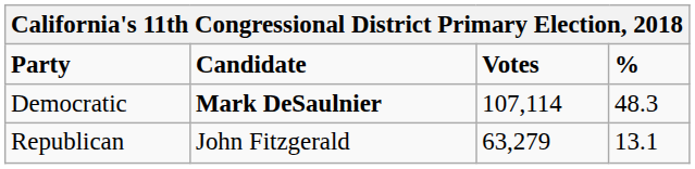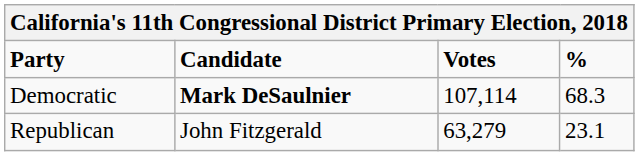 <table class="wikitable">
 <tr>
 <th colspan="4">California's 11th Congressional District Primary Election, 2018</th>
 </tr>
 <tr>
 <td><strong>Party</strong></td>
 <td><strong>Candidate</strong></td>
 <td><strong>Votes</strong></td>
 <td><strong>%</strong></td>
 </tr>
 <tr>
 <td>Democratic</td>
 <td><strong>Mark DeSaulnier</strong></td>
 <td>107,114</td>
-<td>48.3</td>
+<td>68.3</td>
 </tr>
 <tr>
 <td>Republican</td>
 <td>John Fitzgerald</td>
 <td>63,279</td>
-<td>13.1</td>
+<td>23.1</td>
 </tr>
 </table>
